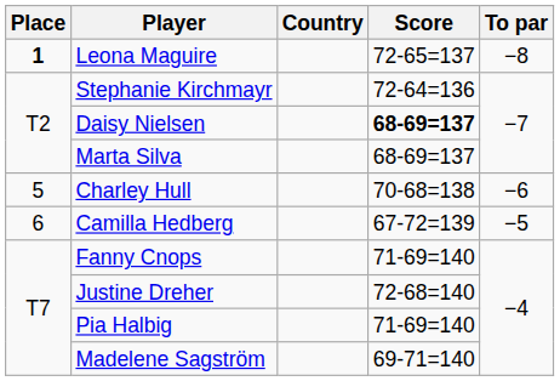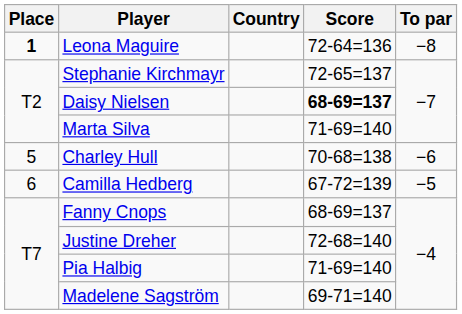 <table class="wikitable" style="font-size:95%;">
 <tr>
 <th>Place</th>
 <th>Player</th>
 <th>Country</th>
 <th>Score</th>
 <th>To par</th>
 </tr>
 <tr>
 <td align=center><strong>1</strong></td>
 <td><a href='#'>Leona Maguire</a></td>
 <td></td>
-<td align=center>72-65=137</td>
+<td align=center>72-64=136</td>
 <td align=center>−8</td>
 </tr>
 <tr>
 <td rowspan="3" align=center>T2</td>
 <td><a href='#'>Stephanie Kirchmayr</a></td>
 <td></td>
-<td align=center>72-64=136</td>
+<td align=center>72-65=137</td>
 <td rowspan="3" align=center>−7</td>
 </tr>
 <tr>
 <td><a href='#'>Daisy Nielsen</a></td>
 <td></td>
 <td align=center><strong>68-69=137</strong></td>
 </tr>
 <tr>
 <td><a href='#'>Marta Silva</a></td>
 <td></td>
-<td align=center>68-69=137</td>
+<td align=center>71-69=140</td>
 </tr>
 <tr>
 <td align=center>5</td>
 <td><a href='#'>Charley Hull</a></td>
 <td></td>
 <td align=center>70-68=138</td>
 <td align=center>−6</td>
 </tr>
 <tr>
 <td align=center>6</td>
 <td><a href='#'>Camilla Hedberg</a></td>
 <td></td>
 <td align=center>67-72=139</td>
 <td align=center>−5</td>
 </tr>
 <tr>
 <td rowspan="4" align=center>T7</td>
 <td><a href='#'>Fanny Cnops</a></td>
 <td></td>
-<td align=center>71-69=140</td>
+<td align=center>68-69=137</td>
 <td rowspan="4" align=center>−4</td>
 </tr>
 <tr>
 <td><a href='#'>Justine Dreher</a></td>
 <td></td>
 <td align=center>72-68=140</td>
 </tr>
 <tr>
 <td><a href='#'>Pia Halbig</a></td>
 <td></td>
 <td align=center>71-69=140</td>
 </tr>
 <tr>
 <td><a href='#'>Madelene Sagström</a></td>
 <td></td>
 <td align=center>69-71=140</td>
 </tr>
 </table>
